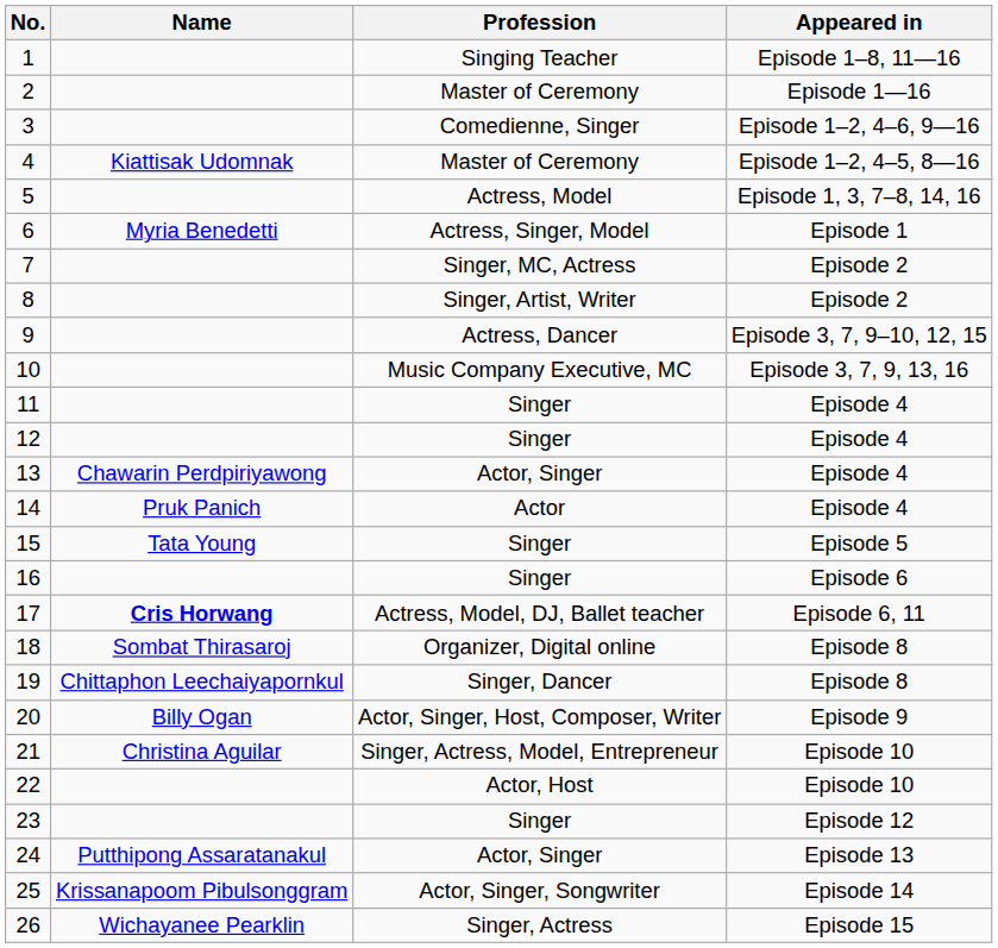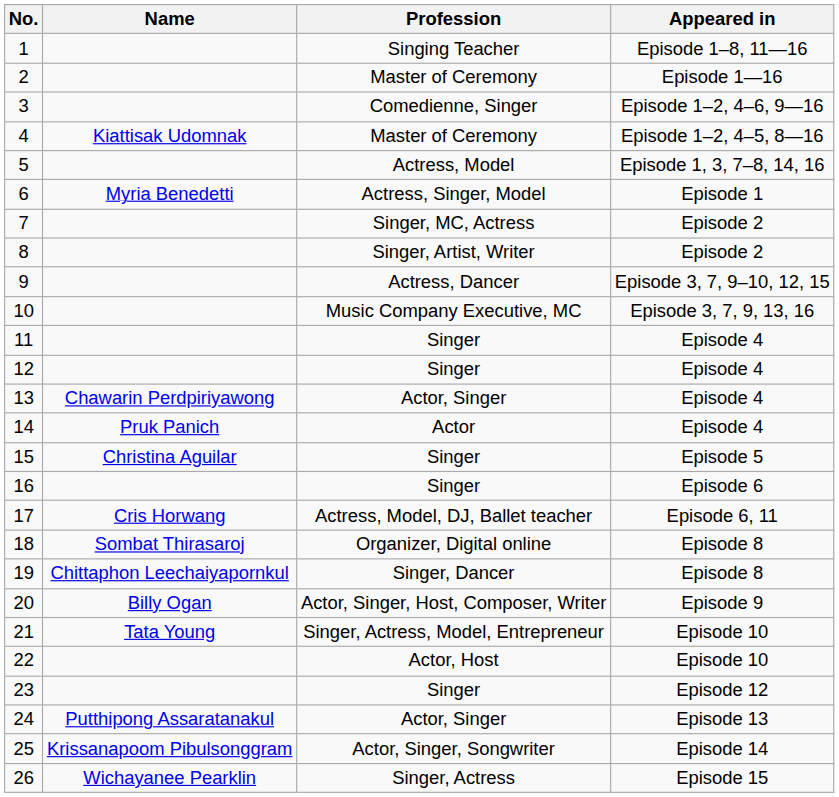 <table class="wikitable" style="text-align:center;">
 <tr>
 <th>No.</th>
 <th>Name</th>
 <th>Profession</th>
 <th>Appeared in</th>
 </tr>
 <tr>
 <td>1</td>
 <td></td>
 <td>Singing Teacher</td>
 <td>Episode 1–8, 11—16</td>
 </tr>
 <tr>
 <td>2</td>
 <td></td>
 <td>Master of Ceremony</td>
 <td>Episode 1—16</td>
 </tr>
 <tr>
 <td>3</td>
 <td></td>
 <td>Comedienne, Singer</td>
 <td>Episode 1–2, 4–6, 9—16</td>
 </tr>
 <tr>
 <td>4</td>
 <td><a href='#'>Kiattisak Udomnak</a></td>
 <td>Master of Ceremony</td>
 <td>Episode 1–2, 4–5, 8—16</td>
 </tr>
 <tr>
 <td>5</td>
 <td></td>
 <td>Actress, Model</td>
 <td>Episode 1, 3, 7–8, 14, 16</td>
 </tr>
 <tr>
 <td>6</td>
 <td><a href='#'>Myria Benedetti</a></td>
 <td>Actress, Singer, Model</td>
 <td>Episode 1</td>
 </tr>
 <tr>
 <td>7</td>
 <td></td>
 <td>Singer, MC, Actress</td>
 <td>Episode 2</td>
 </tr>
 <tr>
 <td>8</td>
 <td></td>
 <td>Singer, Artist, Writer</td>
 <td>Episode 2</td>
 </tr>
 <tr>
 <td>9</td>
 <td></td>
 <td>Actress, Dancer</td>
 <td>Episode 3, 7, 9–10, 12, 15</td>
 </tr>
 <tr>
 <td>10</td>
 <td></td>
 <td>Music Company Executive, MC</td>
 <td>Episode 3, 7, 9, 13, 16</td>
 </tr>
 <tr>
 <td>11</td>
 <td></td>
 <td>Singer</td>
 <td>Episode 4</td>
 </tr>
 <tr>
 <td>12</td>
 <td></td>
 <td>Singer</td>
 <td>Episode 4</td>
 </tr>
 <tr>
 <td>13</td>
 <td><a href='#'>Chawarin Perdpiriyawong</a></td>
 <td>Actor, Singer</td>
 <td>Episode 4</td>
 </tr>
 <tr>
 <td>14</td>
 <td><a href='#'>Pruk Panich</a></td>
 <td>Actor</td>
 <td>Episode 4</td>
 </tr>
 <tr>
 <td>15</td>
-<td><a href='#'>Tata Young</a></td>
+<td><a href='#'>Christina Aguilar</a></td>
 <td>Singer</td>
 <td>Episode 5</td>
 </tr>
 <tr>
 <td>16</td>
 <td></td>
 <td>Singer</td>
 <td>Episode 6</td>
 </tr>
 <tr>
 <td>17</td>
-<td><strong><a href='#'>Cris Horwang</a></strong></td>
+<td><a href='#'>Cris Horwang</a></td>
 <td>Actress, Model, DJ, Ballet teacher</td>
 <td>Episode 6, 11</td>
 </tr>
 <tr>
 <td>18</td>
 <td><a href='#'>Sombat Thirasaroj</a></td>
 <td>Organizer, Digital online</td>
 <td>Episode 8</td>
 </tr>
 <tr>
 <td>19</td>
 <td><a href='#'>Chittaphon Leechaiyapornkul</a></td>
 <td>Singer, Dancer</td>
 <td>Episode 8</td>
 </tr>
 <tr>
 <td>20</td>
 <td><a href='#'>Billy Ogan</a></td>
 <td>Actor, Singer, Host, Composer, Writer</td>
 <td>Episode 9</td>
 </tr>
 <tr>
 <td>21</td>
-<td><a href='#'>Christina Aguilar</a></td>
+<td><a href='#'>Tata Young</a></td>
 <td>Singer, Actress, Model, Entrepreneur</td>
 <td>Episode 10</td>
 </tr>
 <tr>
 <td>22</td>
 <td></td>
 <td>Actor, Host</td>
 <td>Episode 10</td>
 </tr>
 <tr>
 <td>23</td>
 <td></td>
 <td>Singer</td>
 <td>Episode 12</td>
 </tr>
 <tr>
 <td>24</td>
 <td><a href='#'>Putthipong Assaratanakul</a></td>
 <td>Actor, Singer</td>
 <td>Episode 13</td>
 </tr>
 <tr>
 <td>25</td>
 <td><a href='#'>Krissanapoom Pibulsonggram</a></td>
 <td>Actor, Singer, Songwriter</td>
 <td>Episode 14</td>
 </tr>
 <tr>
 <td>26</td>
 <td><a href='#'>Wichayanee Pearklin</a></td>
 <td>Singer, Actress</td>
 <td>Episode 15</td>
 </tr>
 </table>
